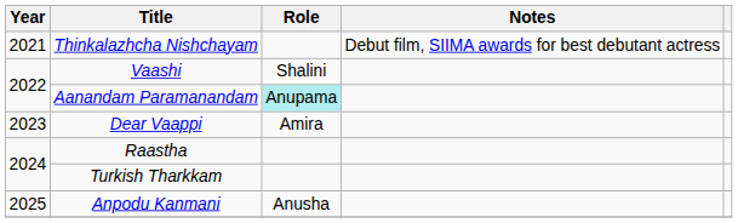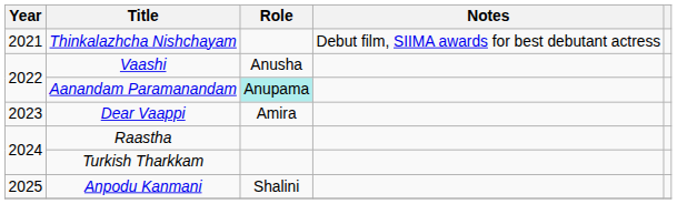 <table class="wikitable sortable" style="text-align: center;font">
 <tr>
 <th scope="col">Year</th>
 <th scope="col">Title</th>
 <th scope="col">Role</th>
 <th scope="col" class="unsortable">Notes</th>
 <th scope="col" class="unsortable"></th>
 </tr>
 <tr>
 <td>2021</td>
 <td><em><a href='#'>Thinkalazhcha Nishchayam</a></em></td>
 <td></td>
 <td>Debut film,  <a href='#'>SIIMA awards</a> for best debutant actress</td>
 <td></td>
 </tr>
 <tr>
 <td rowspan="2">2022</td>
 <td><em><a href='#'>Vaashi</a></em></td>
-<td>Shalini</td>
+<td>Anusha</td>
 <td></td>
 <td></td>
 </tr>
 <tr>
 <td><em><a href='#'>Aanandam Paramanandam</a></em></td>
 <td style="background: paleturquoise;">Anupama</td>
 <td></td>
 <td></td>
 </tr>
 <tr>
 <td>2023</td>
 <td><em><a href='#'>Dear Vaappi</a></em></td>
 <td>Amira</td>
 <td></td>
 <td></td>
 </tr>
 <tr>
 <td rowspan="2">2024</td>
 <td><em>Raastha</em></td>
 <td></td>
 <td></td>
 <td></td>
 </tr>
 <tr>
 <td><em>Turkish Tharkkam</em></td>
 <td></td>
 <td></td>
 <td></td>
 </tr>
 <tr>
 <td>2025</td>
 <td><em><a href='#'>Anpodu Kanmani</a></em></td>
-<td>Anusha</td>
+<td>Shalini</td>
 <td></td>
 <td></td>
 </tr>
 <tr>
 </tr>
 </table>
